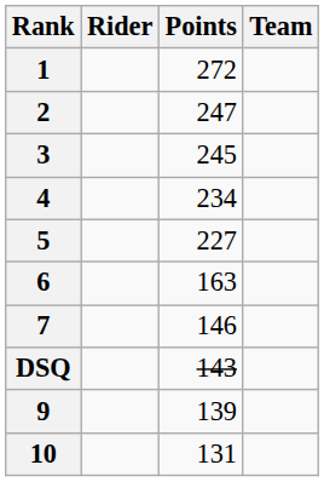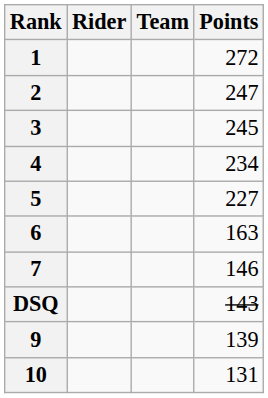 <table class="wikitable">
 <tr>
 <th scope="col">Rank</th>
 <th scope="col">Rider</th>
+<th scope="col">Team</th>
 <th scope="col">Points</th>
-<th scope="col">Team</th>
 </tr>
 <tr>
 <th scope="row">1</th>
 <td> </td>
+<td></td>
 <td align=right>272</td>
-<td></td>
 </tr>
 <tr>
 <th scope="row">2</th>
 <td></td>
+<td></td>
 <td style="text-align:right;">247</td>
-<td></td>
 </tr>
 <tr>
 <th scope="row">3</th>
 <td></td>
+<td></td>
 <td style="text-align:right;">245</td>
-<td></td>
 </tr>
 <tr>
 <th scope="row">4</th>
 <td></td>
+<td></td>
 <td style="text-align:right;">234</td>
-<td></td>
 </tr>
 <tr>
 <th scope="row">5</th>
 <td></td>
+<td></td>
 <td style="text-align:right;">227</td>
-<td></td>
 </tr>
 <tr>
 <th scope="row">6</th>
 <td></td>
+<td></td>
 <td style="text-align:right;">163</td>
-<td></td>
 </tr>
 <tr>
 <th scope="row">7</th>
 <td></td>
+<td></td>
 <td style="text-align:right;">146</td>
-<td></td>
 </tr>
 <tr>
 <th scope="row">DSQ</th>
 <td><s></s></td>
+<td><s></s></td>
 <td style="text-align:right;"><s>143</s></td>
-<td><s></s></td>
 </tr>
 <tr>
 <th scope="row">9</th>
 <td></td>
+<td></td>
 <td style="text-align:right;">139</td>
-<td></td>
 </tr>
 <tr>
 <th scope="row">10</th>
 <td></td>
+<td></td>
 <td style="text-align:right;">131</td>
-<td></td>
 </tr>
 </table>
